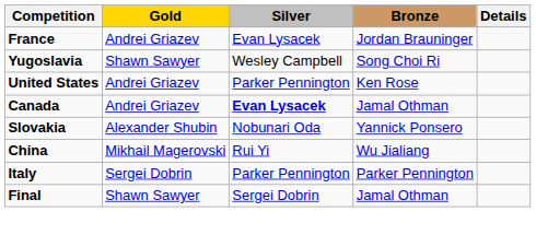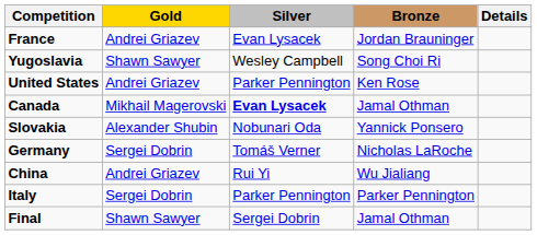 <table class="wikitable">
 <tr>
 <th>Competition</th>
 <td align=center bgcolor=gold><strong>Gold</strong></td>
 <td align=center bgcolor=silver><strong>Silver</strong></td>
 <td align=center bgcolor=cc9966><strong>Bronze</strong></td>
 <th>Details</th>
 </tr>
 <tr>
 <td><strong>France</strong></td>
 <td> <a href='#'>Andrei Griazev</a></td>
 <td> <a href='#'>Evan Lysacek</a></td>
 <td> <a href='#'>Jordan Brauninger</a></td>
 <td></td>
 </tr>
 <tr>
 <td><strong>Yugoslavia</strong></td>
 <td> <a href='#'>Shawn Sawyer</a></td>
 <td> Wesley Campbell</td>
 <td> <a href='#'>Song Choi Ri</a></td>
 <td></td>
 </tr>
 <tr>
 <td><strong>United States</strong></td>
 <td> <a href='#'>Andrei Griazev</a></td>
 <td> <a href='#'>Parker Pennington</a></td>
 <td> <a href='#'>Ken Rose</a></td>
 <td></td>
 </tr>
 <tr>
 <td><strong>Canada</strong></td>
-<td> <a href='#'>Andrei Griazev</a></td>
+<td> <a href='#'>Mikhail Magerovski</a></td>
 <td><strong> <a href='#'>Evan Lysacek</a></strong></td>
 <td> <a href='#'>Jamal Othman</a></td>
 <td></td>
 </tr>
 <tr>
 <td><strong>Slovakia</strong></td>
 <td> <a href='#'>Alexander Shubin</a></td>
 <td> <a href='#'>Nobunari Oda</a></td>
 <td> <a href='#'>Yannick Ponsero</a></td>
 <td></td>
 </tr>
 <tr>
+<td><strong>Germany</strong></td>
+<td> <a href='#'>Sergei Dobrin</a></td>
+<td> <a href='#'>Tomáš Verner</a></td>
+<td> <a href='#'>Nicholas LaRoche</a></td>
+<td></td>
+</tr>
+<tr>
 <td><strong>China</strong></td>
-<td> <a href='#'>Mikhail Magerovski</a></td>
+<td> <a href='#'>Andrei Griazev</a></td>
 <td> <a href='#'>Rui Yi</a></td>
 <td> <a href='#'>Wu Jialiang</a></td>
 <td></td>
 </tr>
 <tr>
 <td><strong>Italy</strong></td>
 <td> <a href='#'>Sergei Dobrin</a></td>
 <td> <a href='#'>Parker Pennington</a></td>
 <td> <a href='#'>Parker Pennington</a></td>
 <td></td>
 </tr>
 <tr>
 <td><strong>Final</strong></td>
 <td> <a href='#'>Shawn Sawyer</a></td>
 <td> <a href='#'>Sergei Dobrin</a></td>
 <td> <a href='#'>Jamal Othman</a></td>
 <td></td>
 </tr>
 </table>
